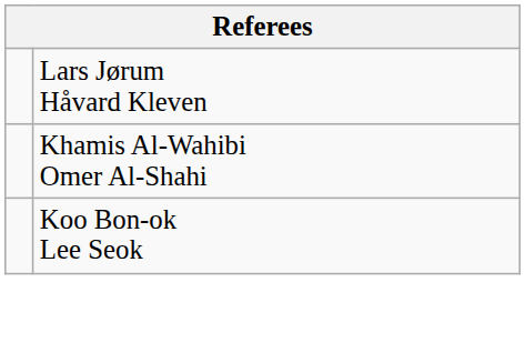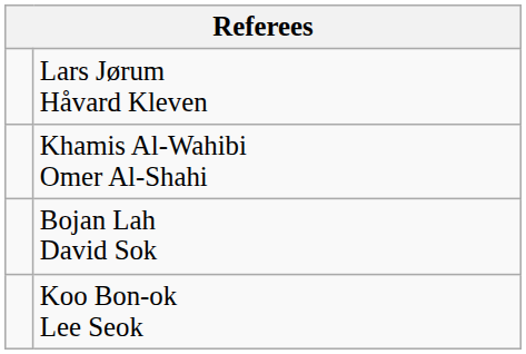 <table class="wikitable" style="width:300px;">
 <tr>
 <th colspan=2>Referees</th>
 </tr>
 <tr>
 <td align=left></td>
 <td>Lars Jørum<br>Håvard Kleven</td>
 </tr>
 <tr>
 <td align=left></td>
 <td>Khamis Al-Wahibi<br>Omer Al-Shahi</td>
 </tr>
 <tr>
 <td align=left></td>
+<td>Bojan Lah<br>David Sok</td>
+</tr>
+<tr>
+<td align=left></td>
 <td>Koo Bon-ok<br>Lee Seok</td>
 </tr>
 </table>
